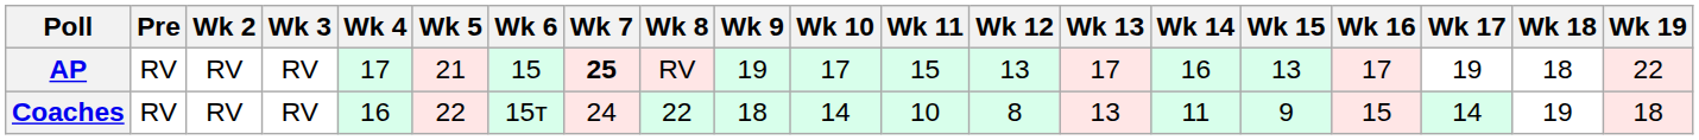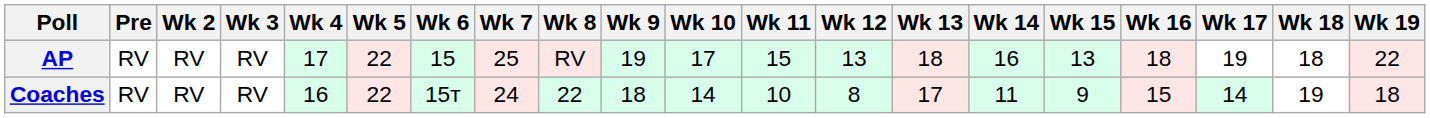 <table class="wikitable" style="white-space:nowrap;">
 <tr>
 <th>Poll</th>
 <th>Pre<br></th>
 <th>Wk 2<br></th>
 <th>Wk 3<br></th>
 <th>Wk 4<br></th>
 <th>Wk 5<br></th>
 <th>Wk 6<br></th>
 <th>Wk 7<br></th>
 <th>Wk 8<br></th>
 <th>Wk 9<br></th>
 <th>Wk 10<br></th>
 <th>Wk 11<br></th>
 <th>Wk 12<br></th>
 <th>Wk 13<br></th>
 <th>Wk 14<br></th>
 <th>Wk 15<br></th>
 <th>Wk 16<br></th>
 <th>Wk 17<br></th>
 <th>Wk 18<br></th>
 <th>Wk 19<br></th>
 </tr>
 <tr style="text-align:center;">
 <th><a href='#'>AP</a></th>
 <td style="background:#FFF;">RV</td>
 <td style="background:#FFF;">RV</td>
 <td style="background:#FFF;">RV</td>
 <td style="background:#D8FFEB;">17</td>
-<td style="background:#FFE6E6;">21</td>
+<td style="background:#FFE6E6;">22</td>
 <td style="background:#D8FFEB;">15</td>
-<td style="background:#FFE6E6;"><strong>25</strong></td>
+<td style="background:#FFE6E6;">25</td>
 <td style="background:#FFE6E6;">RV</td>
 <td style="background:#D8FFEB;">19</td>
 <td style="background:#D8FFEB;">17</td>
 <td style="background:#D8FFEB;">15</td>
 <td style="background:#D8FFEB;">13</td>
-<td style="background:#FFE6E6;">17</td>
+<td style="background:#FFE6E6;">18</td>
 <td style="background:#D8FFEB;">16</td>
 <td style="background:#D8FFEB;">13</td>
-<td style="background:#FFE6E6;">17</td>
+<td style="background:#FFE6E6;">18</td>
 <td style="background:#FFF;">19</td>
 <td style="background:#FFF;">18</td>
 <td style="background:#FFE6E6;">22</td>
 </tr>
 <tr style="text-align:center;">
 <th><a href='#'>Coaches</a></th>
 <td style="background:#FFF;">RV</td>
 <td style="background:#FFF;">RV</td>
 <td style="background:#FFF;">RV</td>
 <td style="background:#D8FFEB;">16</td>
 <td style="background:#FFE6E6;">22</td>
 <td style="background:#D8FFEB;">15т</td>
 <td style="background:#FFE6E6;">24</td>
 <td style="background:#D8FFEB;">22</td>
 <td style="background:#D8FFEB;">18</td>
 <td style="background:#D8FFEB;">14</td>
 <td style="background:#D8FFEB;">10</td>
 <td style="background:#D8FFEB;">8</td>
-<td style="background:#FFE6E6;">13</td>
+<td style="background:#FFE6E6;">17</td>
 <td style="background:#D8FFEB;">11</td>
 <td style="background:#D8FFEB;">9</td>
 <td style="background:#FFE6E6;">15</td>
 <td style="background:#D8FFEB;">14</td>
 <td style="background:#FFF;">19</td>
 <td style="background:#FFE6E6;">18</td>
 </tr>
 </table>
